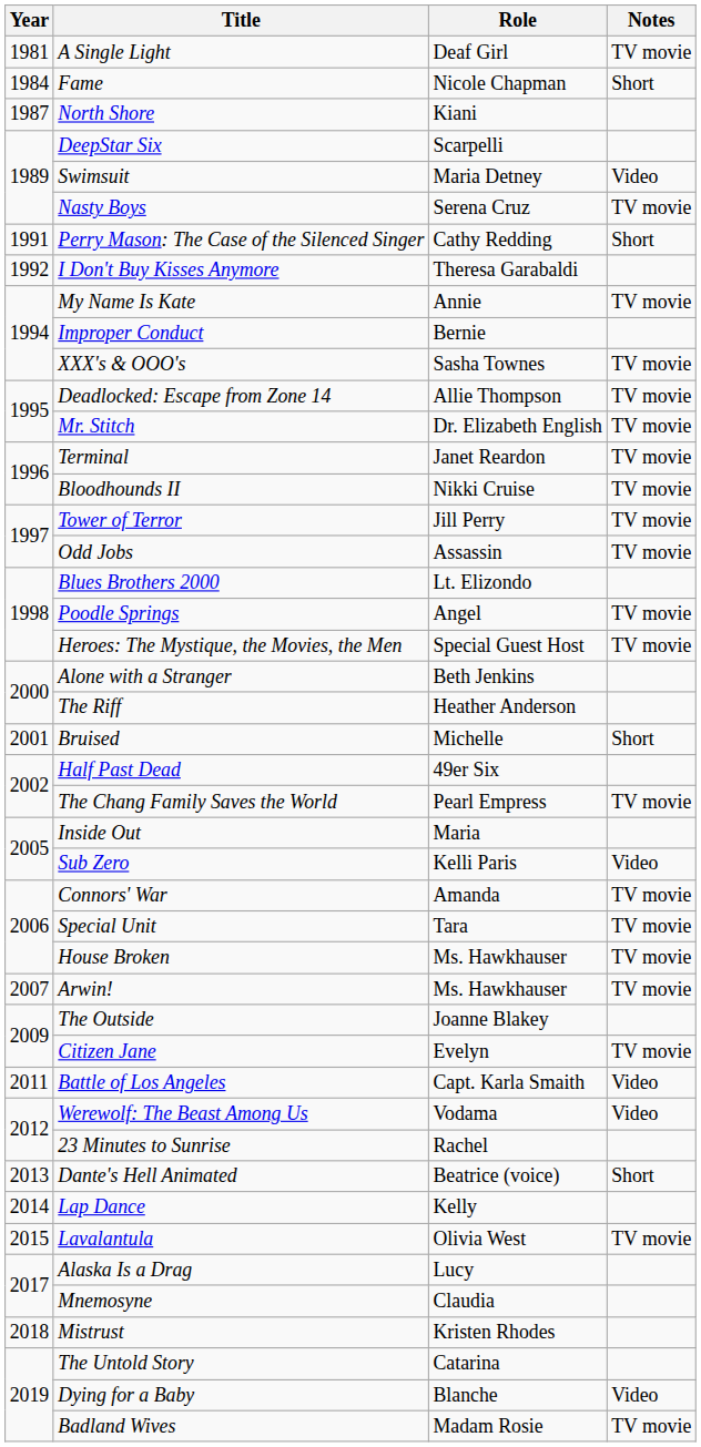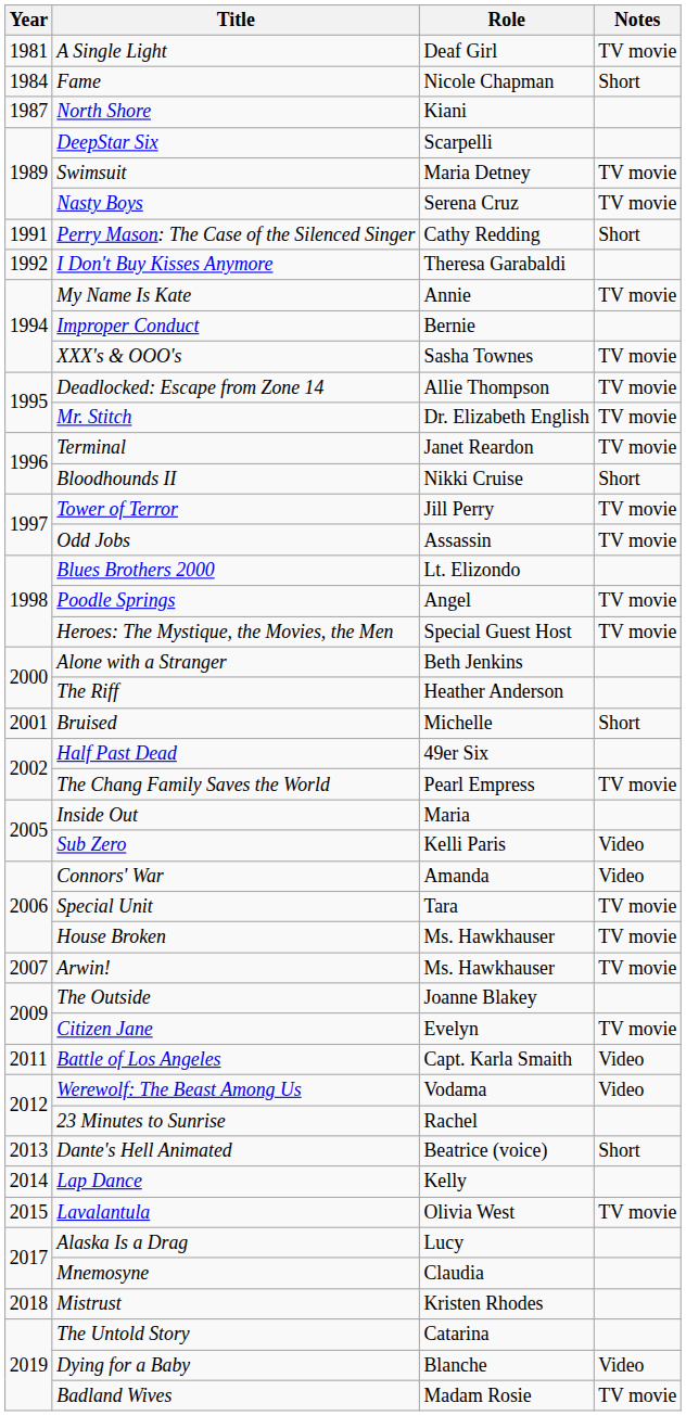 <table class="wikitable plainrowheaders sortable" style="margin-right: 0;">
 <tr>
 <th>Year</th>
 <th>Title</th>
 <th>Role</th>
 <th>Notes</th>
 </tr>
 <tr>
 <td>1981</td>
 <td><em>A Single Light</em></td>
 <td>Deaf Girl</td>
 <td>TV movie</td>
 </tr>
 <tr>
 <td>1984</td>
 <td><em>Fame</em></td>
 <td>Nicole Chapman</td>
 <td>Short</td>
 </tr>
 <tr>
 <td>1987</td>
 <td><em><a href='#'>North Shore</a></em></td>
 <td>Kiani</td>
 <td></td>
 </tr>
 <tr>
 <td rowspan=3>1989</td>
 <td><em><a href='#'>DeepStar Six</a></em></td>
 <td>Scarpelli</td>
 <td></td>
 </tr>
 <tr>
 <td><em>Swimsuit</em></td>
 <td>Maria Detney</td>
-<td>Video</td>
+<td>TV movie</td>
 </tr>
 <tr>
 <td><em><a href='#'>Nasty Boys</a></em></td>
 <td>Serena Cruz</td>
 <td>TV movie</td>
 </tr>
 <tr>
 <td>1991</td>
 <td><em><a href='#'>Perry Mason</a>: The Case of the Silenced Singer</em></td>
 <td>Cathy Redding</td>
 <td>Short</td>
 </tr>
 <tr>
 <td>1992</td>
 <td><em><a href='#'>I Don't Buy Kisses Anymore</a></em></td>
 <td>Theresa Garabaldi</td>
 <td></td>
 </tr>
 <tr>
 <td rowspan=3>1994</td>
 <td><em>My Name Is Kate</em></td>
 <td>Annie</td>
 <td>TV movie</td>
 </tr>
 <tr>
 <td><em><a href='#'>Improper Conduct</a></em></td>
 <td>Bernie</td>
 <td></td>
 </tr>
 <tr>
 <td><em>XXX's & OOO's</em></td>
 <td>Sasha Townes</td>
 <td>TV movie</td>
 </tr>
 <tr>
 <td rowspan=2>1995</td>
 <td><em>Deadlocked: Escape from Zone 14</em></td>
 <td>Allie Thompson</td>
 <td>TV movie</td>
 </tr>
 <tr>
 <td><em><a href='#'>Mr. Stitch</a></em></td>
 <td>Dr. Elizabeth English</td>
 <td>TV movie</td>
 </tr>
 <tr>
 <td rowspan=2>1996</td>
 <td><em>Terminal</em></td>
 <td>Janet Reardon</td>
 <td>TV movie</td>
 </tr>
 <tr>
 <td><em>Bloodhounds II</em></td>
 <td>Nikki Cruise</td>
-<td>TV movie</td>
+<td>Short</td>
 </tr>
 <tr>
 <td rowspan=2>1997</td>
 <td><em><a href='#'>Tower of Terror</a></em></td>
 <td>Jill Perry</td>
 <td>TV movie</td>
 </tr>
 <tr>
 <td><em>Odd Jobs</em></td>
 <td>Assassin</td>
 <td>TV movie</td>
 </tr>
 <tr>
 <td rowspan=3>1998</td>
 <td><em><a href='#'>Blues Brothers 2000</a></em></td>
 <td>Lt. Elizondo</td>
 <td></td>
 </tr>
 <tr>
 <td><em><a href='#'>Poodle Springs</a></em></td>
 <td>Angel</td>
 <td>TV movie</td>
 </tr>
 <tr>
 <td><em>Heroes: The Mystique, the Movies, the Men</em></td>
 <td>Special Guest Host</td>
 <td>TV movie</td>
 </tr>
 <tr>
 <td rowspan=2>2000</td>
 <td><em>Alone with a Stranger</em></td>
 <td>Beth Jenkins</td>
 <td></td>
 </tr>
 <tr>
 <td><em>The Riff</em></td>
 <td>Heather Anderson</td>
 <td></td>
 </tr>
 <tr>
 <td>2001</td>
 <td><em>Bruised</em></td>
 <td>Michelle</td>
 <td>Short</td>
 </tr>
 <tr>
 <td rowspan=2>2002</td>
 <td><em><a href='#'>Half Past Dead</a></em></td>
 <td>49er Six</td>
 <td></td>
 </tr>
 <tr>
 <td><em>The Chang Family Saves the World</em></td>
 <td>Pearl Empress</td>
 <td>TV movie</td>
 </tr>
 <tr>
 <td rowspan=2>2005</td>
 <td><em>Inside Out</em></td>
 <td>Maria</td>
 <td></td>
 </tr>
 <tr>
 <td><em><a href='#'>Sub Zero</a></em></td>
 <td>Kelli Paris</td>
 <td>Video</td>
 </tr>
 <tr>
 <td rowspan=3>2006</td>
 <td><em>Connors' War</em></td>
 <td>Amanda</td>
-<td>TV movie</td>
+<td>Video</td>
 </tr>
 <tr>
 <td><em>Special Unit</em></td>
 <td>Tara</td>
 <td>TV movie</td>
 </tr>
 <tr>
 <td><em>House Broken</em></td>
 <td>Ms. Hawkhauser</td>
 <td>TV movie</td>
 </tr>
 <tr>
 <td>2007</td>
 <td><em>Arwin!</em></td>
 <td>Ms. Hawkhauser</td>
 <td>TV movie</td>
 </tr>
 <tr>
 <td rowspan=2>2009</td>
 <td><em>The Outside</em></td>
 <td>Joanne Blakey</td>
 <td></td>
 </tr>
 <tr>
 <td><em><a href='#'>Citizen Jane</a></em></td>
 <td>Evelyn</td>
 <td>TV movie</td>
 </tr>
 <tr>
 <td>2011</td>
 <td><em><a href='#'>Battle of Los Angeles</a></em></td>
 <td>Capt. Karla Smaith</td>
 <td>Video</td>
 </tr>
 <tr>
 <td rowspan=2>2012</td>
 <td><em><a href='#'>Werewolf: The Beast Among Us</a></em></td>
 <td>Vodama</td>
 <td>Video</td>
 </tr>
 <tr>
 <td><em>23 Minutes to Sunrise</em></td>
 <td>Rachel</td>
 <td></td>
 </tr>
 <tr>
 <td>2013</td>
 <td><em>Dante's Hell Animated</em></td>
 <td>Beatrice (voice)</td>
 <td>Short</td>
 </tr>
 <tr>
 <td>2014</td>
 <td><em><a href='#'>Lap Dance</a></em></td>
 <td>Kelly</td>
 <td></td>
 </tr>
 <tr>
 <td>2015</td>
 <td><em><a href='#'>Lavalantula</a></em></td>
 <td>Olivia West</td>
 <td>TV movie</td>
 </tr>
 <tr>
 <td rowspan=2>2017</td>
 <td><em>Alaska Is a Drag</em></td>
 <td>Lucy</td>
 <td></td>
 </tr>
 <tr>
 <td><em>Mnemosyne</em></td>
 <td>Claudia</td>
 <td></td>
 </tr>
 <tr>
 <td>2018</td>
 <td><em>Mistrust</em></td>
 <td>Kristen Rhodes</td>
 <td></td>
 </tr>
 <tr>
 <td rowspan=3>2019</td>
 <td><em>The Untold Story</em></td>
 <td>Catarina</td>
 <td></td>
 </tr>
 <tr>
 <td><em>Dying for a Baby</em></td>
 <td>Blanche</td>
 <td>Video</td>
 </tr>
 <tr>
 <td><em>Badland Wives</em></td>
 <td>Madam Rosie</td>
 <td>TV movie</td>
 </tr>
 </table>
